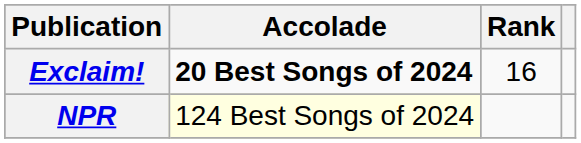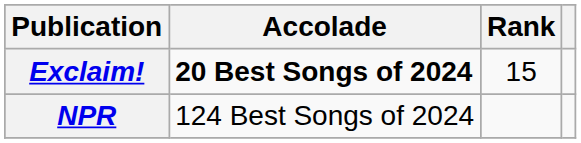 <table class="wikitable sortable plainrowheaders">
 <tr>
 <th scope="col">Publication</th>
 <th scope="col">Accolade</th>
 <th scope="col">Rank</th>
 <th scope="col" class="unsortable"></th>
 </tr>
 <tr>
 <th scope="row"><em><a href='#'>Exclaim!</a></em></th>
 <td><strong>20 Best Songs of 2024</strong></td>
-<td style="text-align: center;">16</td>
+<td style="text-align: center;">15</td>
 <td style="text-align: center;"></td>
 </tr>
 <tr>
 <th scope="row"><em><a href='#'>NPR</a></em></th>
-<td style="background: lightyellow;">124 Best Songs of 2024</td>
+<td>124 Best Songs of 2024</td>
 <td></td>
 <td style="text-align: center;"></td>
 </tr>
 </table>
